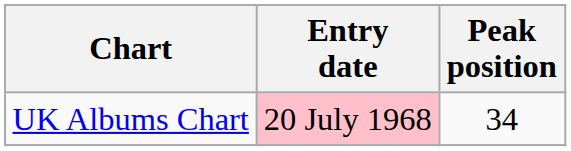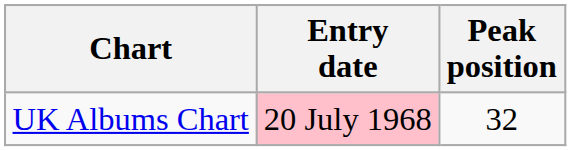 <table class="wikitable">
 <tr>
 <th>Chart</th>
 <th>Entry<br>date</th>
 <th>Peak<br>position</th>
 </tr>
 <tr>
 <td><a href='#'>UK Albums Chart</a></td>
 <td style="background: pink;">20 July 1968</td>
-<td align="center">34</td>
+<td align="center">32</td>
 </tr>
 </table>
